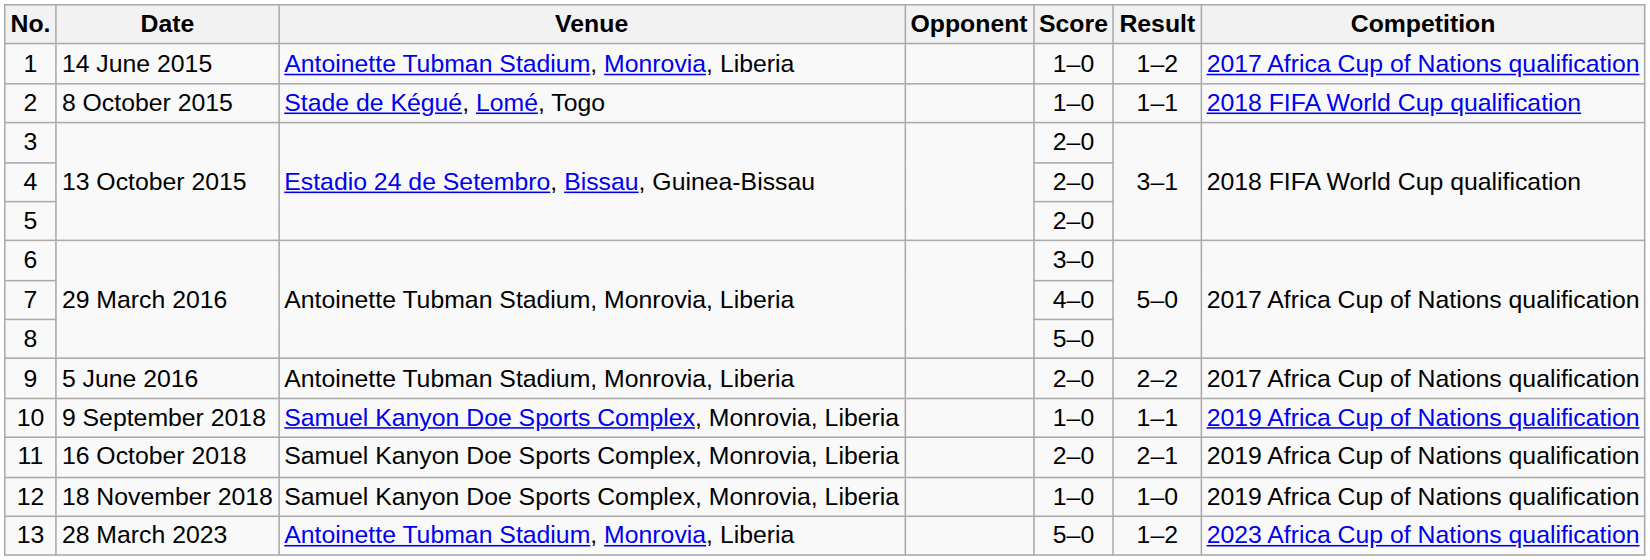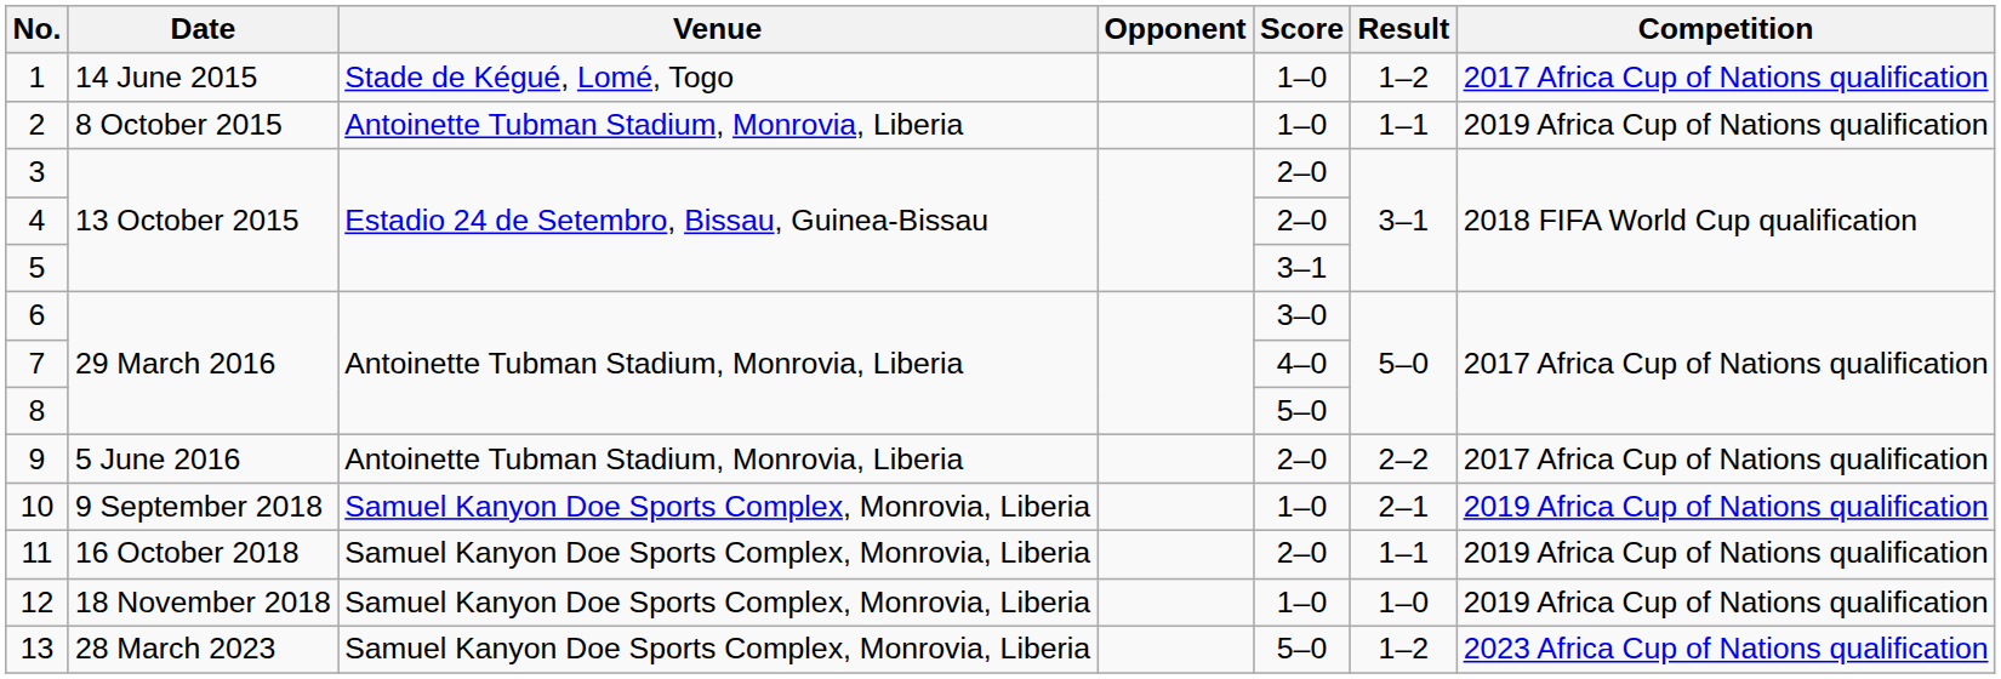 <table class="wikitable sortable">
 <tr>
 <th scope="col">No.</th>
 <th scope="col">Date</th>
 <th scope="col">Venue</th>
 <th scope="col">Opponent</th>
 <th scope="col">Score</th>
 <th scope="col">Result</th>
 <th scope="col">Competition</th>
 </tr>
 <tr>
 <td style="text-align:center">1</td>
 <td>14 June 2015</td>
-<td><a href='#'>Antoinette Tubman Stadium</a>, <a href='#'>Monrovia</a>, Liberia</td>
+<td><a href='#'>Stade de Kégué</a>, <a href='#'>Lomé</a>, Togo</td>
 <td></td>
 <td style="text-align:center">1–0</td>
 <td style="text-align:center">1–2</td>
 <td><a href='#'>2017 Africa Cup of Nations qualification</a></td>
 </tr>
 <tr>
 <td style="text-align:center">2</td>
 <td>8 October 2015</td>
-<td><a href='#'>Stade de Kégué</a>, <a href='#'>Lomé</a>, Togo</td>
+<td><a href='#'>Antoinette Tubman Stadium</a>, <a href='#'>Monrovia</a>, Liberia</td>
 <td></td>
 <td style="text-align:center">1–0</td>
 <td style="text-align:center">1–1</td>
-<td><a href='#'>2018 FIFA World Cup qualification</a></td>
+<td>2019 Africa Cup of Nations qualification</td>
 </tr>
 <tr>
 <td style="text-align:center">3</td>
 <td rowspan="3">13 October 2015</td>
 <td rowspan="3"><a href='#'>Estadio 24 de Setembro</a>, <a href='#'>Bissau</a>, Guinea-Bissau</td>
 <td rowspan="3"></td>
 <td style="text-align:center">2–0</td>
 <td rowspan="3" style="text-align:center">3–1</td>
 <td rowspan="3">2018 FIFA World Cup qualification</td>
 </tr>
 <tr>
 <td style="text-align:center">4</td>
 <td style="text-align:center">2–0</td>
 </tr>
 <tr>
 <td style="text-align:center">5</td>
-<td style="text-align:center">2–0</td>
+<td style="text-align:center">3–1</td>
 </tr>
 <tr>
 <td style="text-align:center">6</td>
 <td rowspan="3">29 March 2016</td>
 <td rowspan="3">Antoinette Tubman Stadium, Monrovia, Liberia</td>
 <td rowspan="3"></td>
 <td style="text-align:center">3–0</td>
 <td rowspan="3" style="text-align:center">5–0</td>
 <td rowspan="3">2017 Africa Cup of Nations qualification</td>
 </tr>
 <tr>
 <td style="text-align:center">7</td>
 <td style="text-align:center">4–0</td>
 </tr>
 <tr>
 <td style="text-align:center">8</td>
 <td style="text-align:center">5–0</td>
 </tr>
 <tr>
 <td style="text-align:center">9</td>
 <td>5 June 2016</td>
 <td>Antoinette Tubman Stadium, Monrovia, Liberia</td>
 <td></td>
 <td style="text-align:center">2–0</td>
 <td style="text-align:center">2–2</td>
 <td>2017 Africa Cup of Nations qualification</td>
 </tr>
 <tr>
 <td style="text-align:center">10</td>
 <td>9 September 2018</td>
 <td><a href='#'>Samuel Kanyon Doe Sports Complex</a>, Monrovia, Liberia</td>
 <td></td>
 <td style="text-align:center">1–0</td>
-<td style="text-align:center">1–1</td>
+<td style="text-align:center">2–1</td>
 <td><a href='#'>2019 Africa Cup of Nations qualification</a></td>
 </tr>
 <tr>
 <td style="text-align:center">11</td>
 <td>16 October 2018</td>
 <td>Samuel Kanyon Doe Sports Complex, Monrovia, Liberia</td>
 <td></td>
 <td style="text-align:center">2–0</td>
-<td style="text-align:center">2–1</td>
+<td style="text-align:center">1–1</td>
 <td>2019 Africa Cup of Nations qualification</td>
 </tr>
 <tr>
 <td style="text-align:center">12</td>
 <td>18 November 2018</td>
 <td>Samuel Kanyon Doe Sports Complex, Monrovia, Liberia</td>
 <td></td>
 <td style="text-align:center">1–0</td>
 <td style="text-align:center">1–0</td>
 <td>2019 Africa Cup of Nations qualification</td>
 </tr>
 <tr>
 <td style="text-align:center">13</td>
 <td>28 March 2023</td>
-<td><a href='#'>Antoinette Tubman Stadium</a>, <a href='#'>Monrovia</a>, Liberia</td>
+<td>Samuel Kanyon Doe Sports Complex, Monrovia, Liberia</td>
 <td></td>
 <td style="text-align:center">5–0</td>
 <td style="text-align:center">1–2</td>
 <td><a href='#'>2023 Africa Cup of Nations qualification</a></td>
 </tr>
 </table>
